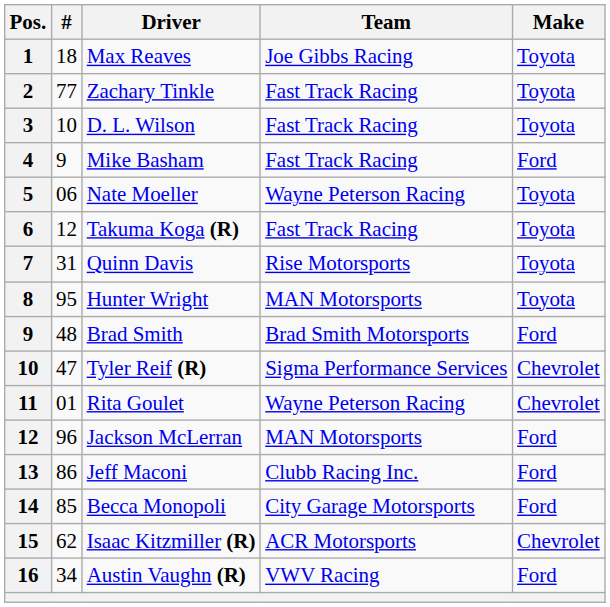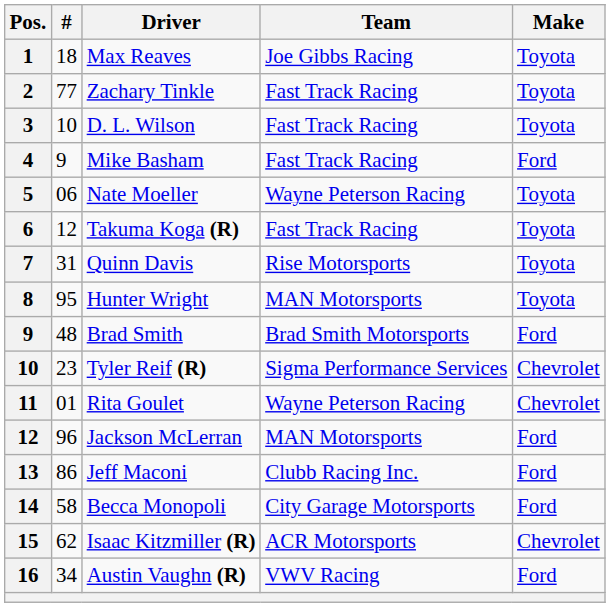 <table class="wikitable" style="font-size:95%">
 <tr>
 <th>Pos.</th>
 <th>#</th>
 <th>Driver</th>
 <th>Team</th>
 <th>Make</th>
 </tr>
 <tr>
 <th>1</th>
 <td>18</td>
 <td><a href='#'>Max Reaves</a></td>
 <td><a href='#'>Joe Gibbs Racing</a></td>
 <td><a href='#'>Toyota</a></td>
 </tr>
 <tr>
 <th>2</th>
 <td>77</td>
 <td><a href='#'>Zachary Tinkle</a></td>
 <td><a href='#'>Fast Track Racing</a></td>
 <td><a href='#'>Toyota</a></td>
 </tr>
 <tr>
 <th>3</th>
 <td>10</td>
 <td><a href='#'>D. L. Wilson</a></td>
 <td><a href='#'>Fast Track Racing</a></td>
 <td><a href='#'>Toyota</a></td>
 </tr>
 <tr>
 <th>4</th>
 <td>9</td>
 <td><a href='#'>Mike Basham</a></td>
 <td><a href='#'>Fast Track Racing</a></td>
 <td><a href='#'>Ford</a></td>
 </tr>
 <tr>
 <th>5</th>
 <td>06</td>
 <td><a href='#'>Nate Moeller</a></td>
 <td><a href='#'>Wayne Peterson Racing</a></td>
 <td><a href='#'>Toyota</a></td>
 </tr>
 <tr>
 <th>6</th>
 <td>12</td>
 <td><a href='#'>Takuma Koga</a> <strong>(R)</strong></td>
 <td><a href='#'>Fast Track Racing</a></td>
 <td><a href='#'>Toyota</a></td>
 </tr>
 <tr>
 <th>7</th>
 <td>31</td>
 <td><a href='#'>Quinn Davis</a></td>
 <td><a href='#'>Rise Motorsports</a></td>
 <td><a href='#'>Toyota</a></td>
 </tr>
 <tr>
 <th>8</th>
 <td>95</td>
 <td><a href='#'>Hunter Wright</a></td>
 <td><a href='#'>MAN Motorsports</a></td>
 <td><a href='#'>Toyota</a></td>
 </tr>
 <tr>
 <th>9</th>
 <td>48</td>
 <td><a href='#'>Brad Smith</a></td>
 <td><a href='#'>Brad Smith Motorsports</a></td>
 <td><a href='#'>Ford</a></td>
 </tr>
 <tr>
 <th>10</th>
-<td>47</td>
+<td>23</td>
 <td><a href='#'>Tyler Reif</a> <strong>(R)</strong></td>
 <td><a href='#'>Sigma Performance Services</a></td>
 <td><a href='#'>Chevrolet</a></td>
 </tr>
 <tr>
 <th>11</th>
 <td>01</td>
 <td><a href='#'>Rita Goulet</a></td>
 <td><a href='#'>Wayne Peterson Racing</a></td>
 <td><a href='#'>Chevrolet</a></td>
 </tr>
 <tr>
 <th>12</th>
 <td>96</td>
 <td><a href='#'>Jackson McLerran</a></td>
 <td><a href='#'>MAN Motorsports</a></td>
 <td><a href='#'>Ford</a></td>
 </tr>
 <tr>
 <th>13</th>
 <td>86</td>
 <td><a href='#'>Jeff Maconi</a></td>
 <td><a href='#'>Clubb Racing Inc.</a></td>
 <td><a href='#'>Ford</a></td>
 </tr>
 <tr>
 <th>14</th>
-<td>85</td>
+<td>58</td>
 <td><a href='#'>Becca Monopoli</a></td>
 <td><a href='#'>City Garage Motorsports</a></td>
 <td><a href='#'>Ford</a></td>
 </tr>
 <tr>
 <th>15</th>
 <td>62</td>
 <td><a href='#'>Isaac Kitzmiller</a> <strong>(R)</strong></td>
 <td><a href='#'>ACR Motorsports</a></td>
 <td><a href='#'>Chevrolet</a></td>
 </tr>
 <tr>
 <th>16</th>
 <td>34</td>
 <td><a href='#'>Austin Vaughn</a> <strong>(R)</strong></td>
 <td><a href='#'>VWV Racing</a></td>
 <td><a href='#'>Ford</a></td>
 </tr>
 <tr>
 <th colspan="5"></th>
 </tr>
 </table>
